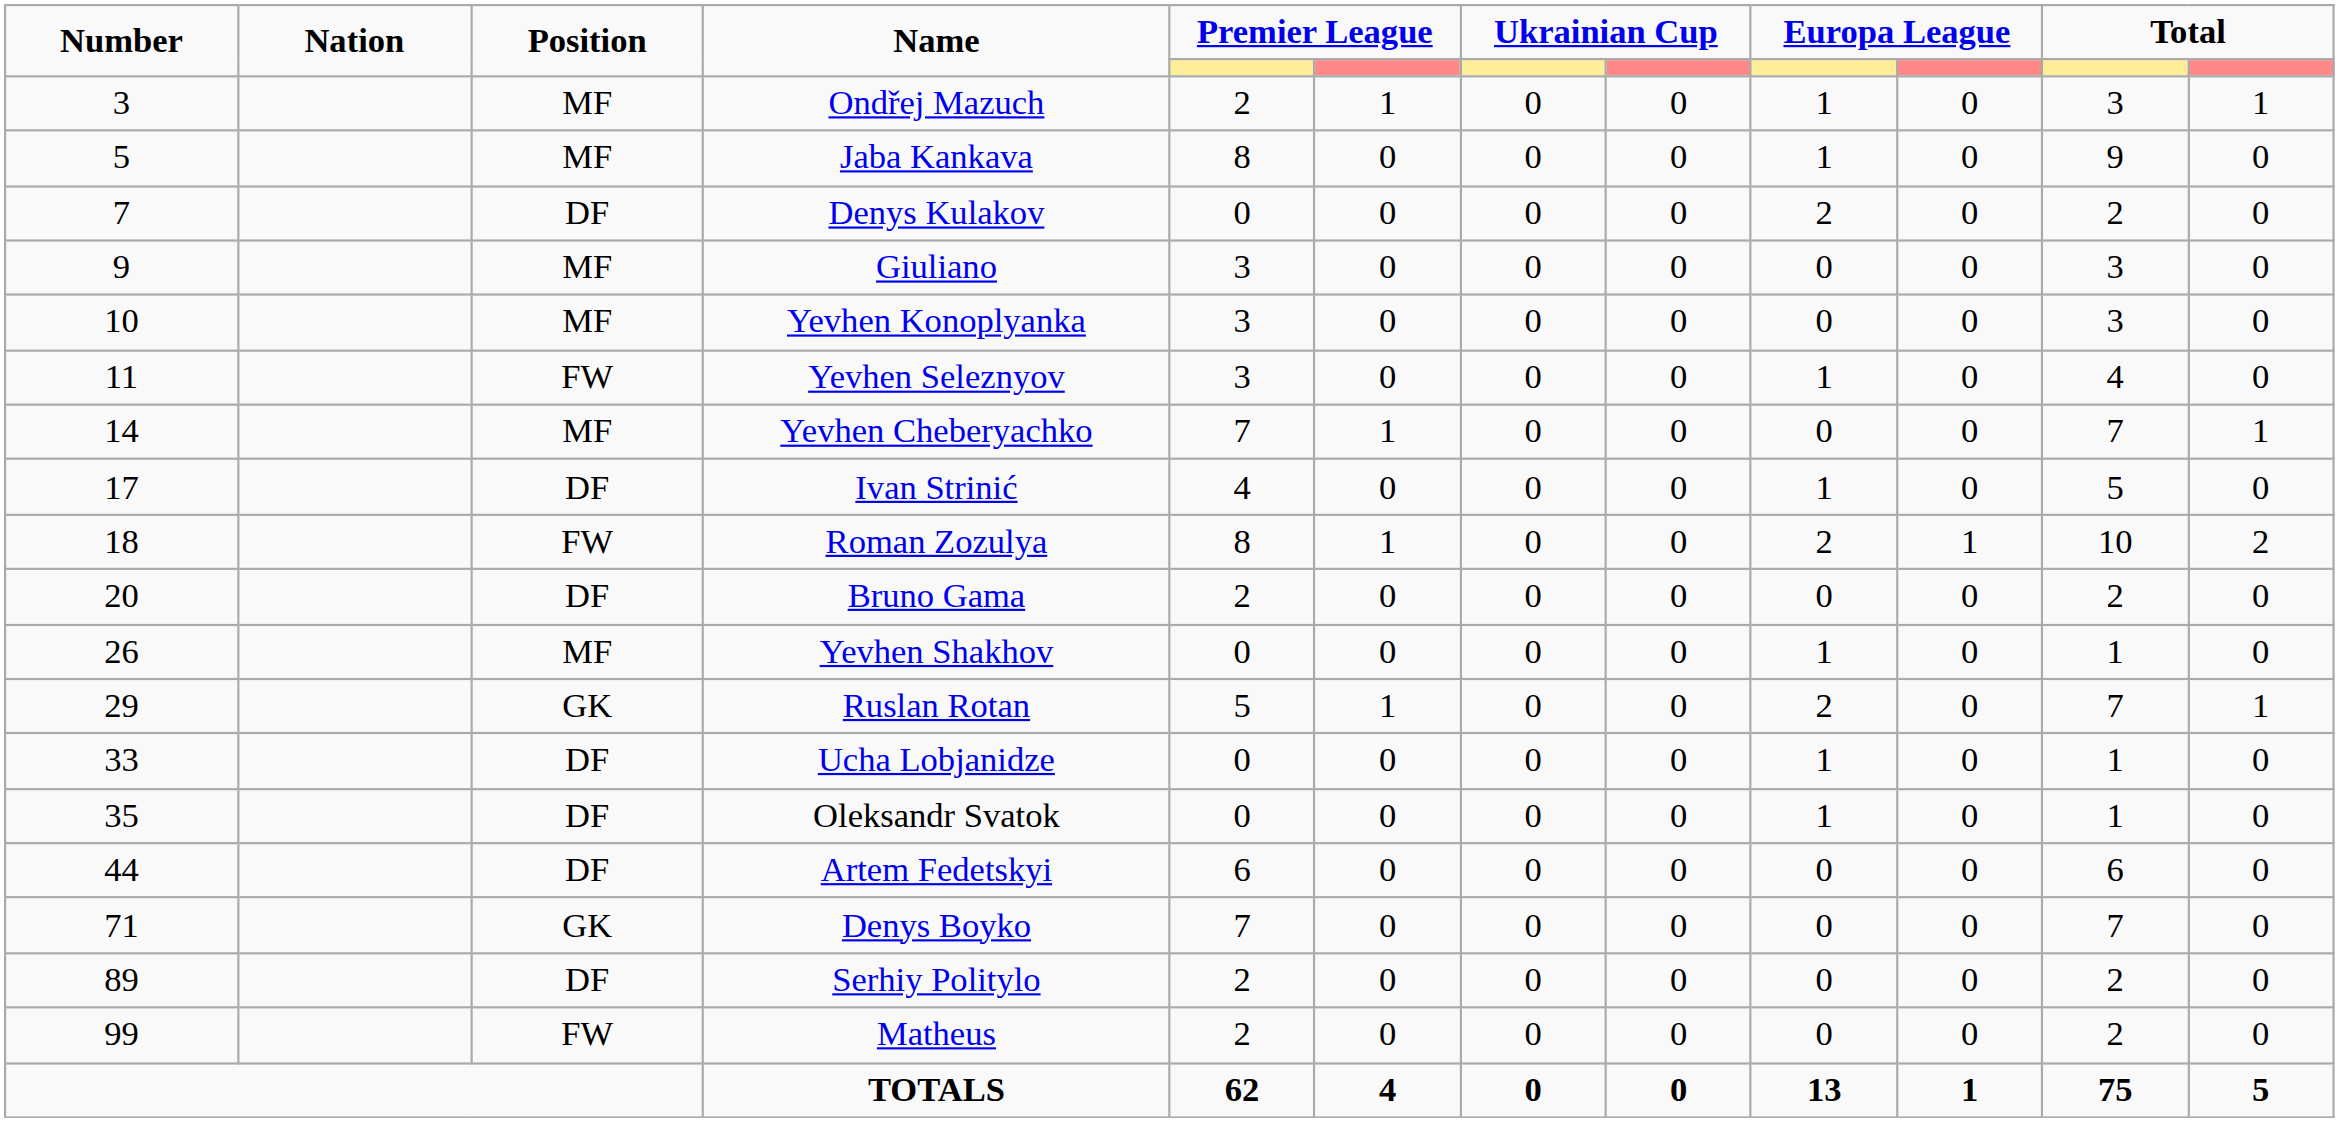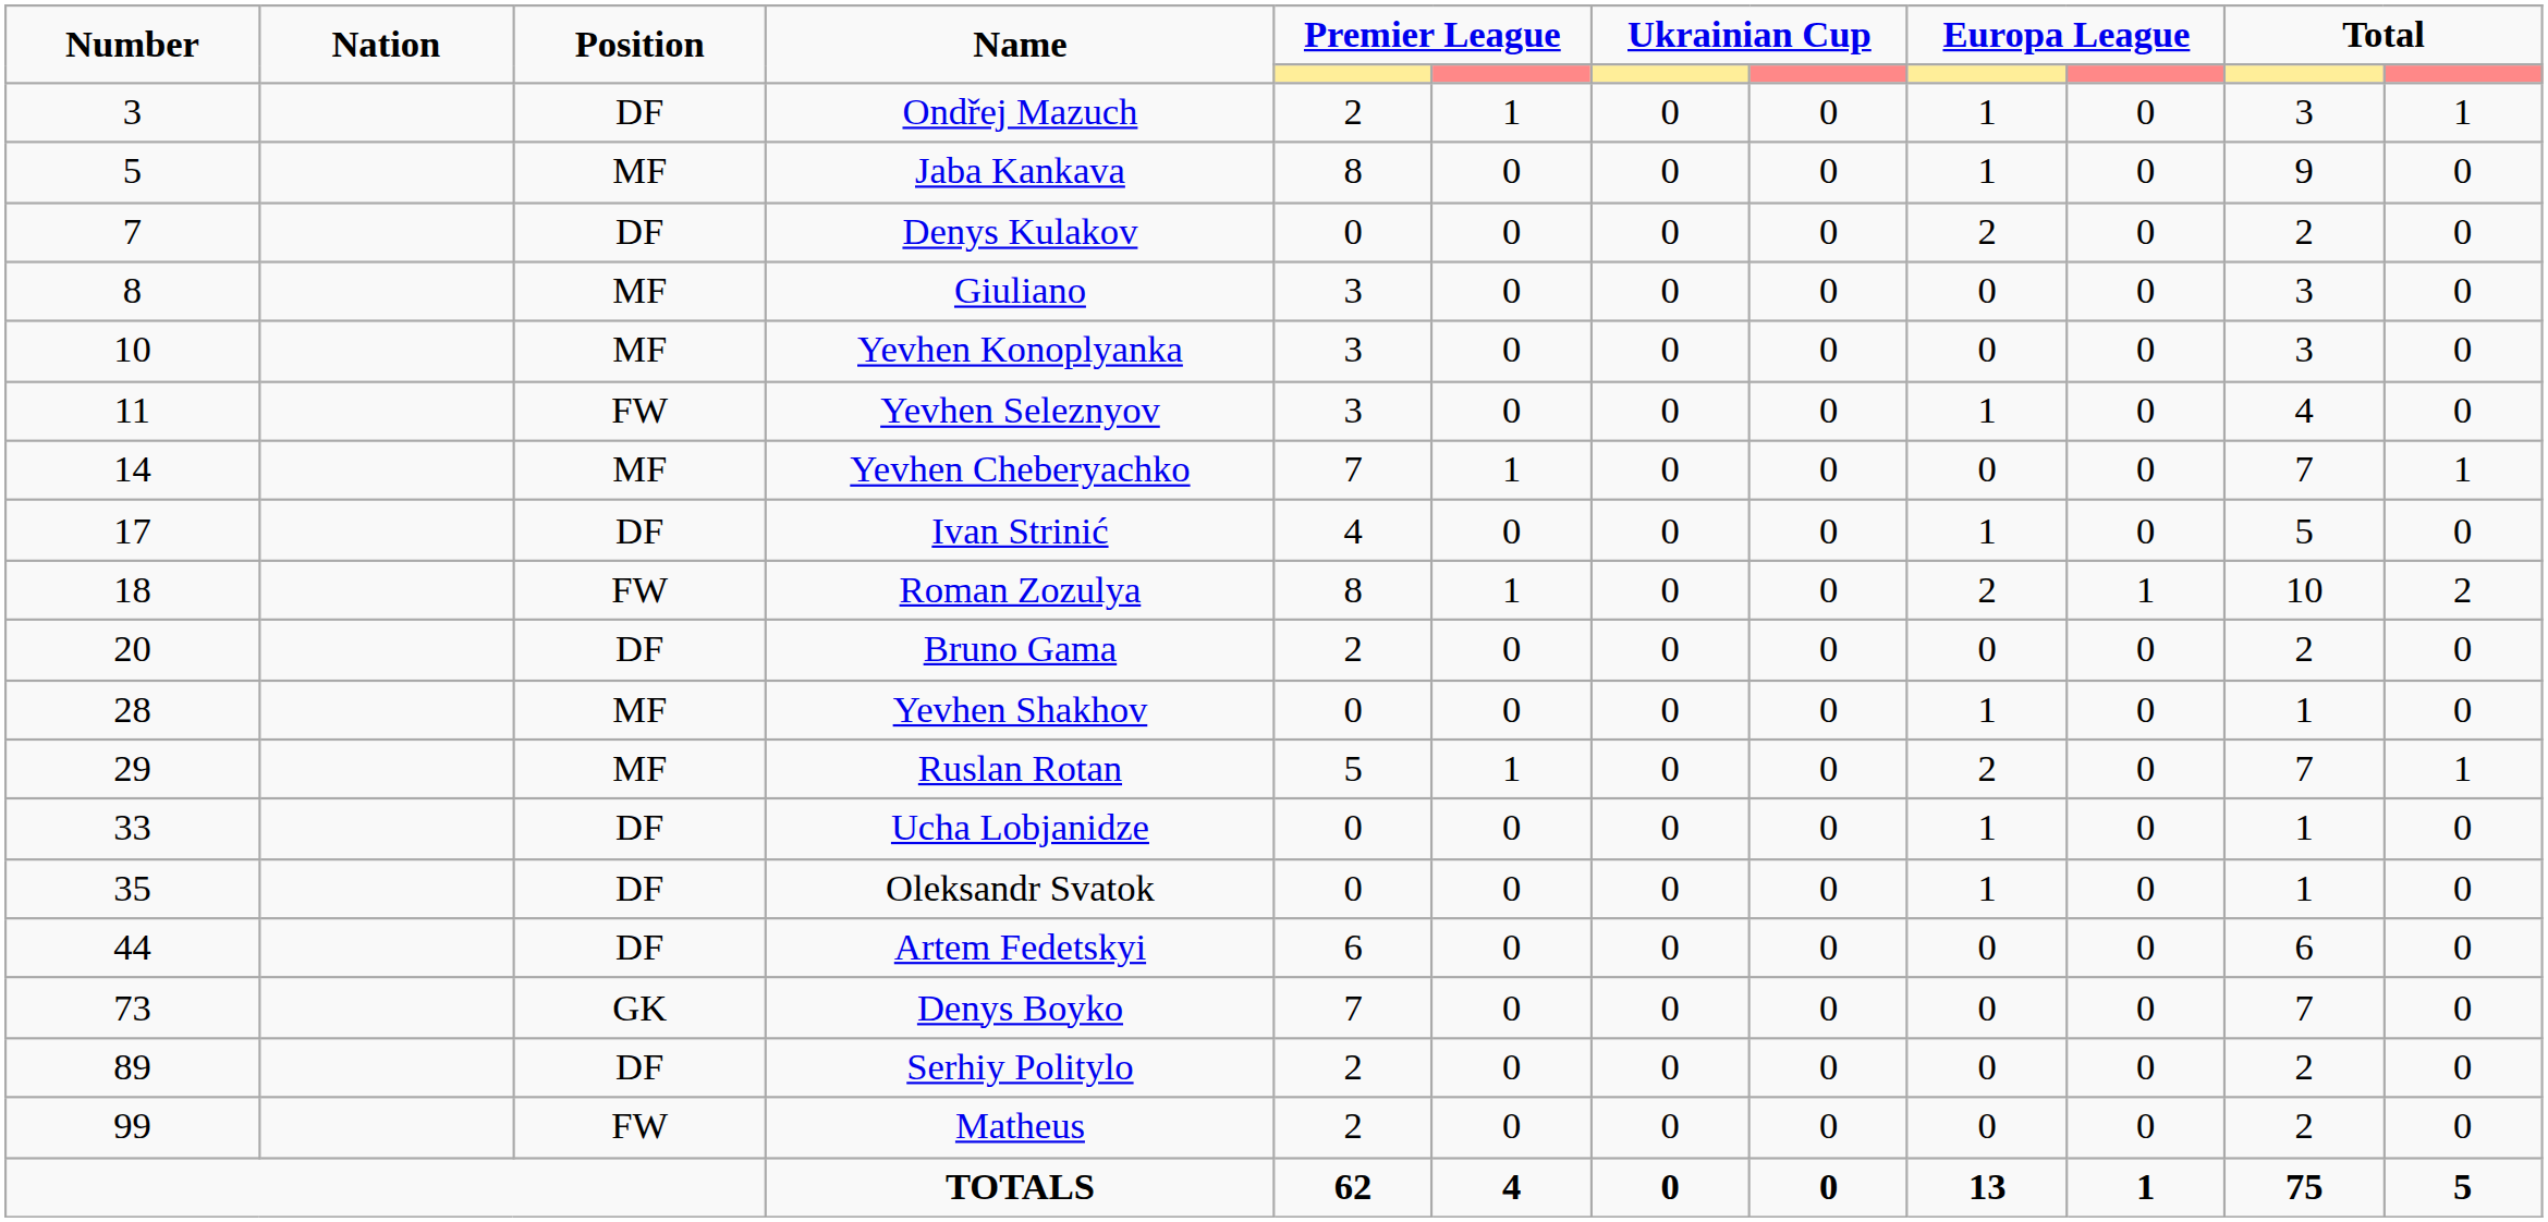 <table class="wikitable" style="text-align:center;">
 <tr>
 <td rowspan=2  style="width:10%; text-align:center;"><strong>Number</strong></td>
 <td rowspan=2  style="width:10%; text-align:center;"><strong>Nation</strong></td>
 <td rowspan=2  style="width:10%; text-align:center;"><strong>Position</strong></td>
 <td rowspan=2  style="width:20%; text-align:center;"><strong>Name</strong></td>
 <td colspan=2 style="text-align:center;"><strong><a href='#'>Premier League</a></strong></td>
 <td colspan=2 style="text-align:center;"><strong><a href='#'>Ukrainian Cup</a></strong></td>
 <td colspan=2 style="text-align:center;"><strong><a href='#'>Europa League</a></strong></td>
 <td colspan=2 style="text-align:center;"><strong>Total</strong></td>
 </tr>
 <tr>
 <th style="width:60px; background:#fe9;"></th>
 <th style="width:60px; background:#ff8888;"></th>
 <th style="width:60px; background:#fe9;"></th>
 <th style="width:60px; background:#ff8888;"></th>
 <th style="width:60px; background:#fe9;"></th>
 <th style="width:60px; background:#ff8888;"></th>
 <th style="width:60px; background:#fe9;"></th>
 <th style="width:60px; background:#ff8888;"></th>
 </tr>
 <tr>
 <td>3</td>
 <td></td>
-<td>MF</td>
+<td>DF</td>
 <td><a href='#'>Ondřej Mazuch</a></td>
 <td>2</td>
 <td>1</td>
 <td>0</td>
 <td>0</td>
 <td>1</td>
 <td>0</td>
 <td>3</td>
 <td>1</td>
 </tr>
 <tr>
 <td>5</td>
 <td></td>
 <td>MF</td>
 <td><a href='#'>Jaba Kankava</a></td>
 <td>8</td>
 <td>0</td>
 <td>0</td>
 <td>0</td>
 <td>1</td>
 <td>0</td>
 <td>9</td>
 <td>0</td>
 </tr>
 <tr>
 <td>7</td>
 <td></td>
 <td>DF</td>
 <td><a href='#'>Denys Kulakov</a></td>
 <td>0</td>
 <td>0</td>
 <td>0</td>
 <td>0</td>
 <td>2</td>
 <td>0</td>
 <td>2</td>
 <td>0</td>
 </tr>
 <tr>
-<td>9</td>
+<td>8</td>
 <td></td>
 <td>MF</td>
 <td><a href='#'>Giuliano</a></td>
 <td>3</td>
 <td>0</td>
 <td>0</td>
 <td>0</td>
 <td>0</td>
 <td>0</td>
 <td>3</td>
 <td>0</td>
 </tr>
 <tr>
 <td>10</td>
 <td></td>
 <td>MF</td>
 <td><a href='#'>Yevhen Konoplyanka</a></td>
 <td>3</td>
 <td>0</td>
 <td>0</td>
 <td>0</td>
 <td>0</td>
 <td>0</td>
 <td>3</td>
 <td>0</td>
 </tr>
 <tr>
 <td>11</td>
 <td></td>
 <td>FW</td>
 <td><a href='#'>Yevhen Seleznyov</a></td>
 <td>3</td>
 <td>0</td>
 <td>0</td>
 <td>0</td>
 <td>1</td>
 <td>0</td>
 <td>4</td>
 <td>0</td>
 </tr>
 <tr>
 <td>14</td>
 <td></td>
 <td>MF</td>
 <td><a href='#'>Yevhen Cheberyachko</a></td>
 <td>7</td>
 <td>1</td>
 <td>0</td>
 <td>0</td>
 <td>0</td>
 <td>0</td>
 <td>7</td>
 <td>1</td>
 </tr>
 <tr>
 <td>17</td>
 <td></td>
 <td>DF</td>
 <td><a href='#'>Ivan Strinić</a></td>
 <td>4</td>
 <td>0</td>
 <td>0</td>
 <td>0</td>
 <td>1</td>
 <td>0</td>
 <td>5</td>
 <td>0</td>
 </tr>
 <tr>
 <td>18</td>
 <td></td>
 <td>FW</td>
 <td><a href='#'>Roman Zozulya</a></td>
 <td>8</td>
 <td>1</td>
 <td>0</td>
 <td>0</td>
 <td>2</td>
 <td>1</td>
 <td>10</td>
 <td>2</td>
 </tr>
 <tr>
 <td>20</td>
 <td></td>
 <td>DF</td>
 <td><a href='#'>Bruno Gama</a></td>
 <td>2</td>
 <td>0</td>
 <td>0</td>
 <td>0</td>
 <td>0</td>
 <td>0</td>
 <td>2</td>
 <td>0</td>
 </tr>
 <tr>
-<td>26</td>
+<td>28</td>
 <td></td>
 <td>MF</td>
 <td><a href='#'>Yevhen Shakhov</a></td>
 <td>0</td>
 <td>0</td>
 <td>0</td>
 <td>0</td>
 <td>1</td>
 <td>0</td>
 <td>1</td>
 <td>0</td>
 </tr>
 <tr>
 <td>29</td>
 <td></td>
-<td>GK</td>
+<td>MF</td>
 <td><a href='#'>Ruslan Rotan</a></td>
 <td>5</td>
 <td>1</td>
 <td>0</td>
 <td>0</td>
 <td>2</td>
 <td>0</td>
 <td>7</td>
 <td>1</td>
 </tr>
 <tr>
 <td>33</td>
 <td></td>
 <td>DF</td>
 <td><a href='#'>Ucha Lobjanidze</a></td>
 <td>0</td>
 <td>0</td>
 <td>0</td>
 <td>0</td>
 <td>1</td>
 <td>0</td>
 <td>1</td>
 <td>0</td>
 </tr>
 <tr>
 <td>35</td>
 <td></td>
 <td>DF</td>
 <td>Oleksandr Svatok</td>
 <td>0</td>
 <td>0</td>
 <td>0</td>
 <td>0</td>
 <td>1</td>
 <td>0</td>
 <td>1</td>
 <td>0</td>
 </tr>
 <tr>
 <td>44</td>
 <td></td>
 <td>DF</td>
 <td><a href='#'>Artem Fedetskyi</a></td>
 <td>6</td>
 <td>0</td>
 <td>0</td>
 <td>0</td>
 <td>0</td>
 <td>0</td>
 <td>6</td>
 <td>0</td>
 </tr>
 <tr>
-<td>71</td>
+<td>73</td>
 <td></td>
 <td>GK</td>
 <td><a href='#'>Denys Boyko</a></td>
 <td>7</td>
 <td>0</td>
 <td>0</td>
 <td>0</td>
 <td>0</td>
 <td>0</td>
 <td>7</td>
 <td>0</td>
 </tr>
 <tr>
 <td>89</td>
 <td></td>
 <td>DF</td>
 <td><a href='#'>Serhiy Politylo</a></td>
 <td>2</td>
 <td>0</td>
 <td>0</td>
 <td>0</td>
 <td>0</td>
 <td>0</td>
 <td>2</td>
 <td>0</td>
 </tr>
 <tr>
 <td>99</td>
 <td></td>
 <td>FW</td>
 <td><a href='#'>Matheus</a></td>
 <td>2</td>
 <td>0</td>
 <td>0</td>
 <td>0</td>
 <td>0</td>
 <td>0</td>
 <td>2</td>
 <td>0</td>
 </tr>
 <tr>
 <td colspan=3></td>
 <td><strong>TOTALS</strong></td>
 <td><strong>62</strong></td>
 <td><strong>4</strong></td>
 <td><strong>0</strong></td>
 <td><strong>0</strong></td>
 <td><strong>13</strong></td>
 <td><strong>1</strong></td>
 <td><strong>75</strong></td>
 <td><strong>5</strong></td>
 </tr>
 </table>
